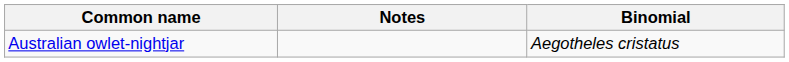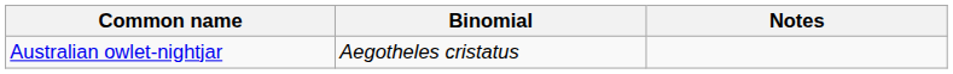 <table style="width:60%;" class="wikitable">
 <tr>
 <th width=35%>Common name</th>
+<th width=33%>Binomial</th>
 <th width=32%>Notes</th>
-<th width=33%>Binomial</th>
 </tr>
 <tr>
 <td><a href='#'>Australian owlet-nightjar</a></td>
+<td><em>Aegotheles cristatus</em></td>
 <td></td>
-<td><em>Aegotheles cristatus</em></td>
 </tr>
 </table>
